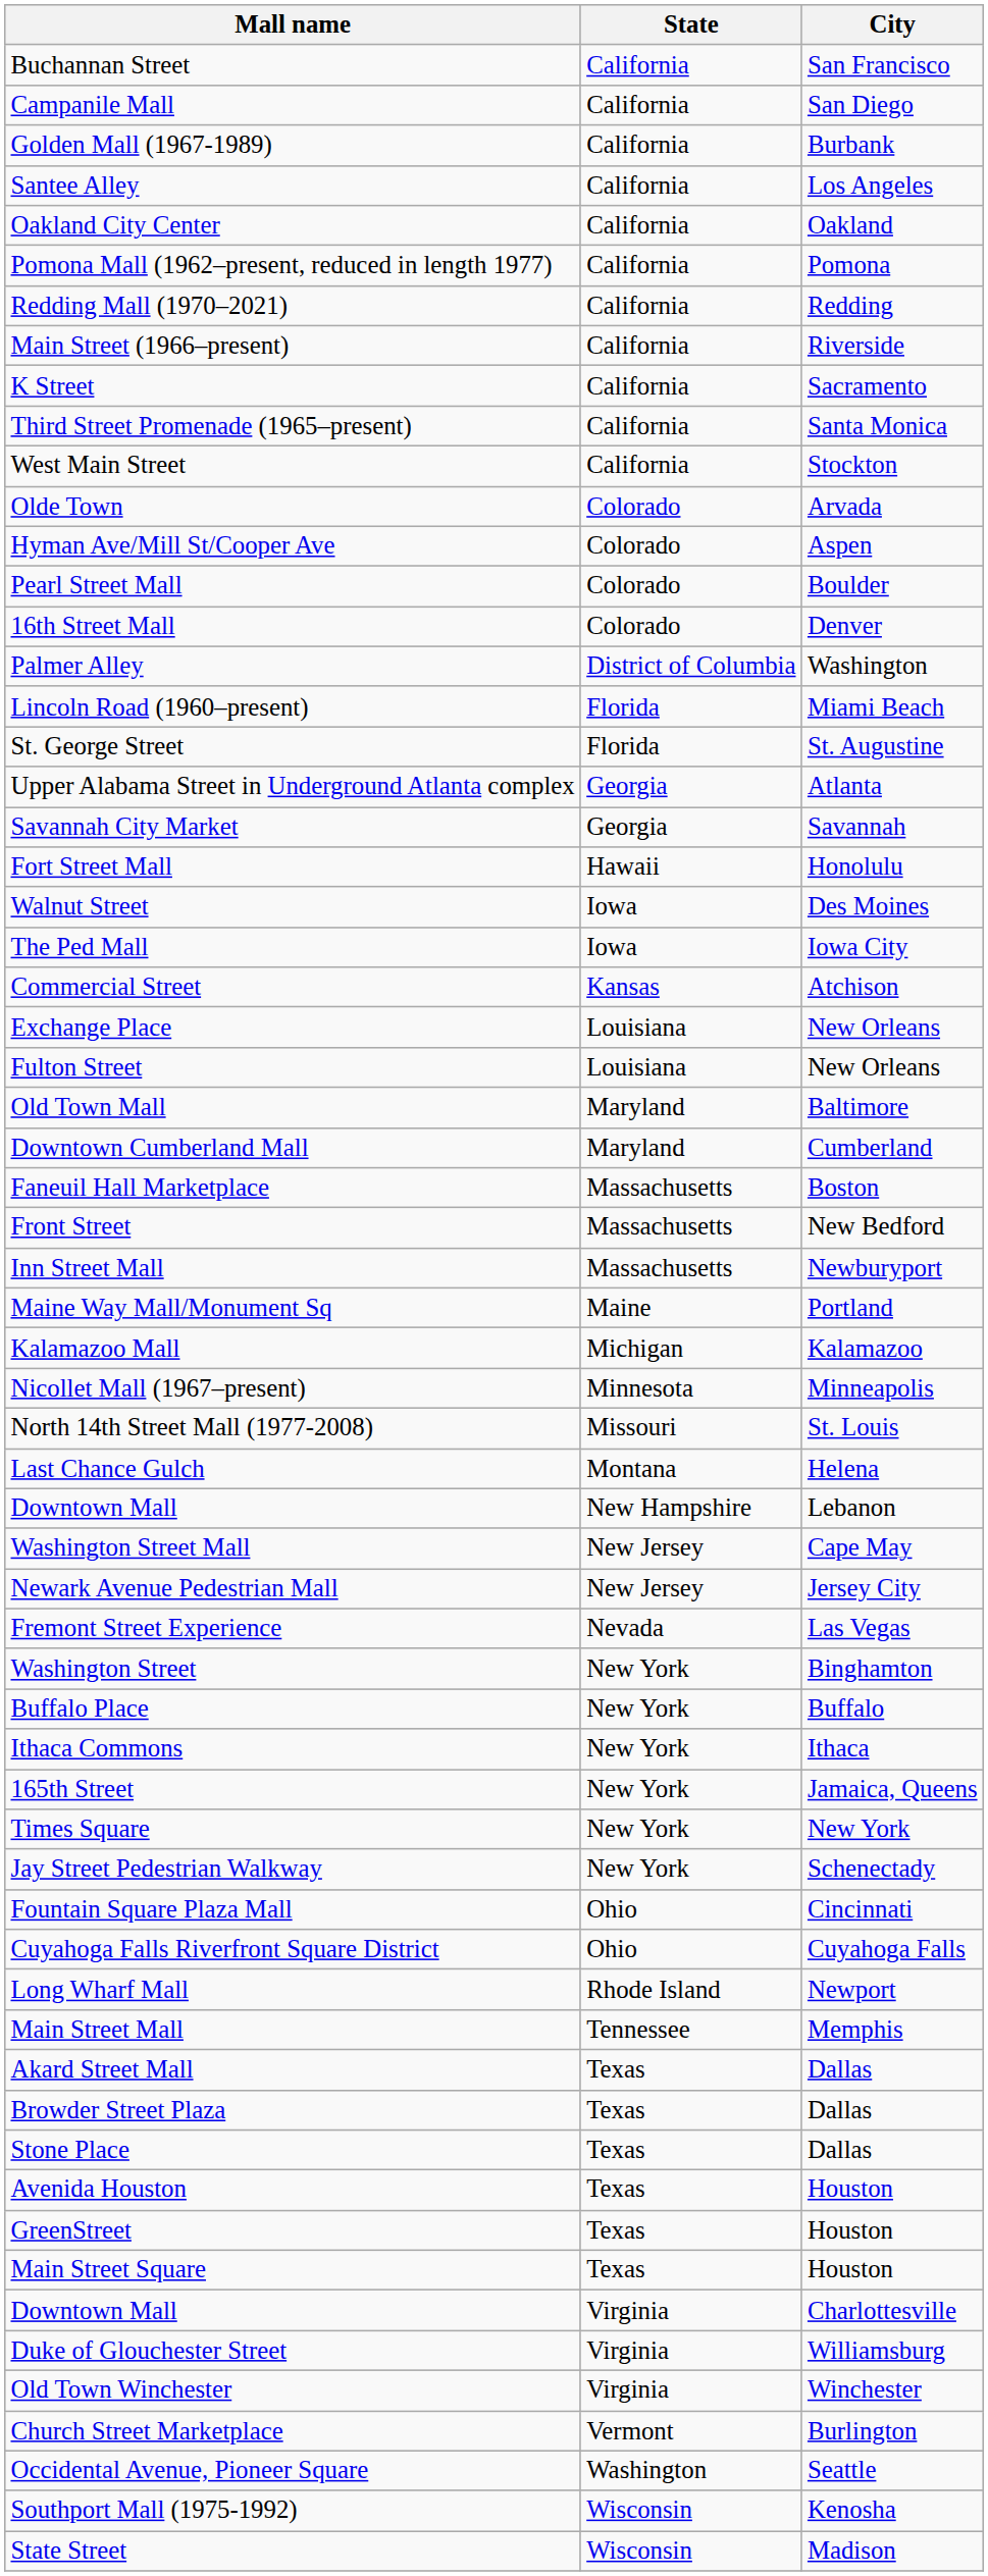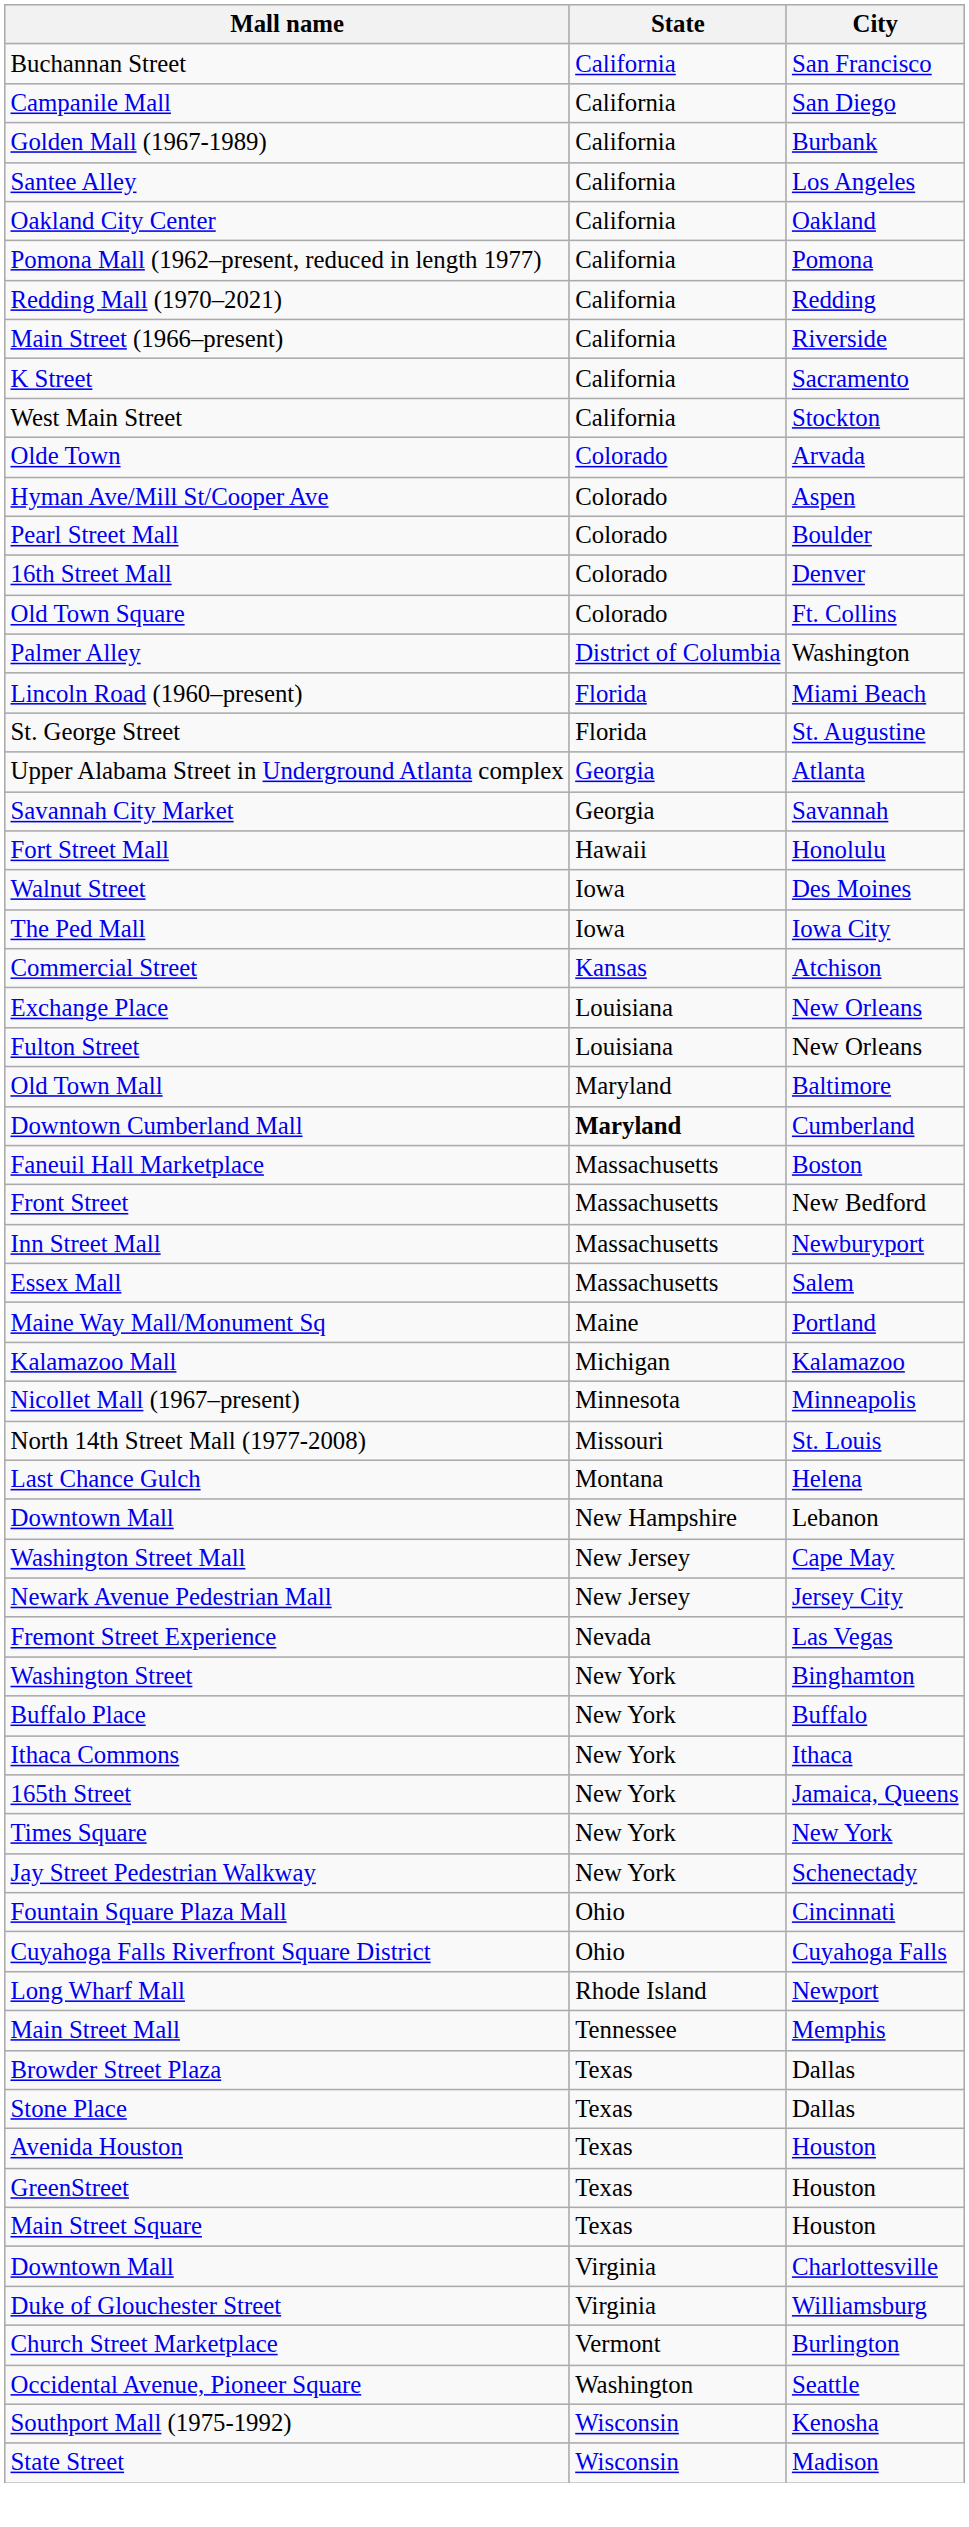 <table class="wikitable sortable">
 <tr>
 <th>Mall name</th>
 <th>State</th>
 <th>City</th>
 </tr>
 <tr>
 <td>Buchannan Street</td>
 <td><a href='#'>California</a></td>
 <td><a href='#'>San Francisco</a></td>
 </tr>
 <tr>
 <td><a href='#'>Campanile Mall</a></td>
 <td>California</td>
 <td><a href='#'>San Diego</a></td>
 </tr>
 <tr>
 <td><a href='#'>Golden Mall</a> (1967-1989)</td>
 <td>California</td>
 <td><a href='#'>Burbank</a></td>
 </tr>
 <tr>
 <td><a href='#'>Santee Alley</a></td>
 <td>California</td>
 <td><a href='#'>Los Angeles</a></td>
 </tr>
 <tr>
 <td><a href='#'>Oakland City Center</a></td>
 <td>California</td>
 <td><a href='#'>Oakland</a></td>
 </tr>
 <tr>
 <td><a href='#'>Pomona Mall</a> (1962–present, reduced in length 1977)</td>
 <td>California</td>
 <td><a href='#'>Pomona</a></td>
 </tr>
 <tr>
 <td><a href='#'>Redding Mall</a> (1970–2021)</td>
 <td>California</td>
 <td><a href='#'>Redding</a></td>
 </tr>
 <tr>
 <td><a href='#'>Main Street</a> (1966–present)</td>
 <td>California</td>
 <td><a href='#'>Riverside</a></td>
 </tr>
 <tr>
 <td><a href='#'>K Street</a></td>
 <td>California</td>
 <td><a href='#'>Sacramento</a></td>
 </tr>
 <tr>
-<td><a href='#'>Third Street Promenade</a> (1965–present)</td>
-<td>California</td>
-<td><a href='#'>Santa Monica</a></td>
-</tr>
-<tr>
 <td>West Main Street</td>
 <td>California</td>
 <td><a href='#'>Stockton</a></td>
 </tr>
 <tr>
 <td><a href='#'>Olde Town</a></td>
 <td><a href='#'>Colorado</a></td>
 <td><a href='#'>Arvada</a></td>
 </tr>
 <tr>
 <td><a href='#'>Hyman Ave/Mill St/Cooper Ave</a></td>
 <td>Colorado</td>
 <td><a href='#'>Aspen</a></td>
 </tr>
 <tr>
 <td><a href='#'>Pearl Street Mall</a></td>
 <td>Colorado</td>
 <td><a href='#'>Boulder</a></td>
 </tr>
 <tr>
 <td><a href='#'>16th Street Mall</a></td>
 <td>Colorado</td>
 <td><a href='#'>Denver</a></td>
+</tr>
+<tr>
+<td><a href='#'>Old Town Square</a></td>
+<td>Colorado</td>
+<td><a href='#'>Ft. Collins</a></td>
 </tr>
 <tr>
 <td><a href='#'>Palmer Alley</a></td>
 <td><a href='#'>District of Columbia</a></td>
 <td>Washington</td>
 </tr>
 <tr>
 <td><a href='#'>Lincoln Road</a> (1960–present)</td>
 <td><a href='#'>Florida</a></td>
 <td><a href='#'>Miami Beach</a></td>
 </tr>
 <tr>
 <td>St. George Street</td>
 <td>Florida</td>
 <td><a href='#'>St. Augustine</a></td>
 </tr>
 <tr>
 <td>Upper Alabama Street in <a href='#'>Underground Atlanta</a> complex</td>
 <td><a href='#'>Georgia</a></td>
 <td><a href='#'>Atlanta</a></td>
 </tr>
 <tr>
 <td><a href='#'>Savannah City Market</a></td>
 <td>Georgia</td>
 <td><a href='#'>Savannah</a></td>
 </tr>
 <tr>
 <td><a href='#'>Fort Street Mall</a></td>
 <td>Hawaii</td>
 <td><a href='#'>Honolulu</a></td>
 </tr>
 <tr>
 <td><a href='#'>Walnut Street</a></td>
 <td>Iowa</td>
 <td><a href='#'>Des Moines</a></td>
 </tr>
 <tr>
 <td><a href='#'>The Ped Mall</a></td>
 <td>Iowa</td>
 <td><a href='#'>Iowa City</a></td>
 </tr>
 <tr>
 <td><a href='#'>Commercial Street</a></td>
 <td><a href='#'>Kansas</a></td>
 <td><a href='#'>Atchison</a></td>
 </tr>
 <tr>
 <td><a href='#'>Exchange Place</a></td>
 <td>Louisiana</td>
 <td><a href='#'>New Orleans</a></td>
 </tr>
 <tr>
 <td><a href='#'>Fulton Street</a></td>
 <td>Louisiana</td>
 <td>New Orleans</td>
 </tr>
 <tr>
 <td><a href='#'>Old Town Mall</a></td>
 <td>Maryland</td>
 <td><a href='#'>Baltimore</a></td>
 </tr>
 <tr>
 <td><a href='#'>Downtown Cumberland Mall</a></td>
-<td>Maryland</td>
+<td><strong>Maryland</strong></td>
 <td><a href='#'>Cumberland</a></td>
 </tr>
 <tr>
 <td><a href='#'>Faneuil Hall Marketplace</a></td>
 <td>Massachusetts</td>
 <td><a href='#'>Boston</a></td>
 </tr>
 <tr>
 <td><a href='#'>Front Street</a></td>
 <td>Massachusetts</td>
 <td>New Bedford</td>
 </tr>
 <tr>
 <td><a href='#'>Inn Street Mall</a></td>
 <td>Massachusetts</td>
 <td><a href='#'>Newburyport</a></td>
+</tr>
+<tr>
+<td><a href='#'>Essex Mall</a></td>
+<td>Massachusetts</td>
+<td><a href='#'>Salem</a></td>
 </tr>
 <tr>
 <td><a href='#'>Maine Way Mall/Monument Sq</a></td>
 <td>Maine</td>
 <td><a href='#'>Portland</a></td>
 </tr>
 <tr>
 <td><a href='#'>Kalamazoo Mall</a></td>
 <td>Michigan</td>
 <td><a href='#'>Kalamazoo</a></td>
 </tr>
 <tr>
 <td><a href='#'>Nicollet Mall</a> (1967–present)</td>
 <td>Minnesota</td>
 <td><a href='#'>Minneapolis</a></td>
 </tr>
 <tr>
 <td>North 14th Street Mall (1977-2008)</td>
 <td>Missouri</td>
 <td><a href='#'>St. Louis</a></td>
 </tr>
 <tr>
 <td><a href='#'>Last Chance Gulch</a></td>
 <td>Montana</td>
 <td><a href='#'>Helena</a></td>
 </tr>
 <tr>
 <td><a href='#'>Downtown Mall</a></td>
 <td>New Hampshire</td>
 <td>Lebanon</td>
 </tr>
 <tr>
 <td><a href='#'>Washington Street Mall</a></td>
 <td>New Jersey</td>
 <td><a href='#'>Cape May</a></td>
 </tr>
 <tr>
 <td><a href='#'>Newark Avenue Pedestrian Mall</a></td>
 <td>New Jersey</td>
 <td><a href='#'>Jersey City</a></td>
 </tr>
 <tr>
 <td><a href='#'>Fremont Street Experience</a></td>
 <td>Nevada</td>
 <td><a href='#'>Las Vegas</a></td>
 </tr>
 <tr>
 <td><a href='#'>Washington Street</a></td>
 <td>New York</td>
 <td><a href='#'>Binghamton</a></td>
 </tr>
 <tr>
 <td><a href='#'>Buffalo Place</a></td>
 <td>New York</td>
 <td><a href='#'>Buffalo</a></td>
 </tr>
 <tr>
 <td><a href='#'>Ithaca Commons</a></td>
 <td>New York</td>
 <td><a href='#'>Ithaca</a></td>
 </tr>
 <tr>
 <td><a href='#'>165th Street</a></td>
 <td>New York</td>
 <td><a href='#'>Jamaica, Queens</a></td>
 </tr>
 <tr>
 <td><a href='#'>Times Square</a></td>
 <td>New York</td>
 <td><a href='#'>New York</a></td>
 </tr>
 <tr>
 <td><a href='#'>Jay Street Pedestrian Walkway</a></td>
 <td>New York</td>
 <td><a href='#'>Schenectady</a></td>
 </tr>
 <tr>
 <td><a href='#'>Fountain Square Plaza Mall</a></td>
 <td>Ohio</td>
 <td><a href='#'>Cincinnati</a></td>
 </tr>
 <tr>
 <td><a href='#'>Cuyahoga Falls Riverfront Square District</a></td>
 <td>Ohio</td>
 <td><a href='#'>Cuyahoga Falls</a></td>
 </tr>
 <tr>
 <td><a href='#'>Long Wharf Mall</a></td>
 <td>Rhode Island</td>
 <td><a href='#'>Newport</a></td>
 </tr>
 <tr>
 <td><a href='#'>Main Street Mall</a></td>
 <td>Tennessee</td>
 <td><a href='#'>Memphis</a></td>
 </tr>
 <tr>
-<td><a href='#'>Akard Street Mall</a></td>
-<td>Texas</td>
-<td><a href='#'>Dallas</a></td>
-</tr>
-<tr>
 <td><a href='#'>Browder Street Plaza</a></td>
 <td>Texas</td>
 <td>Dallas</td>
 </tr>
 <tr>
 <td><a href='#'>Stone Place</a></td>
 <td>Texas</td>
 <td>Dallas</td>
 </tr>
 <tr>
 <td><a href='#'>Avenida Houston</a></td>
 <td>Texas</td>
 <td><a href='#'>Houston</a></td>
 </tr>
 <tr>
 <td><a href='#'>GreenStreet</a></td>
 <td>Texas</td>
 <td>Houston</td>
 </tr>
 <tr>
 <td><a href='#'>Main Street Square</a></td>
 <td>Texas</td>
 <td>Houston</td>
 </tr>
 <tr>
 <td><a href='#'>Downtown Mall</a></td>
 <td>Virginia</td>
 <td><a href='#'>Charlottesville</a></td>
 </tr>
 <tr>
 <td><a href='#'>Duke of Glouchester Street</a></td>
 <td>Virginia</td>
 <td><a href='#'>Williamsburg</a></td>
 </tr>
 <tr>
-<td><a href='#'>Old Town Winchester</a></td>
-<td>Virginia</td>
-<td><a href='#'>Winchester</a></td>
-</tr>
-<tr>
 <td><a href='#'>Church Street Marketplace</a></td>
 <td>Vermont</td>
 <td><a href='#'>Burlington</a></td>
 </tr>
 <tr>
 <td><a href='#'>Occidental Avenue, Pioneer Square</a></td>
 <td>Washington</td>
 <td><a href='#'>Seattle</a></td>
 </tr>
 <tr>
 <td><a href='#'>Southport Mall</a> (1975-1992)</td>
 <td><a href='#'>Wisconsin</a></td>
 <td><a href='#'>Kenosha</a></td>
 </tr>
 <tr>
 <td><a href='#'>State Street</a></td>
 <td><a href='#'>Wisconsin</a></td>
 <td><a href='#'>Madison</a></td>
 </tr>
 </table>
